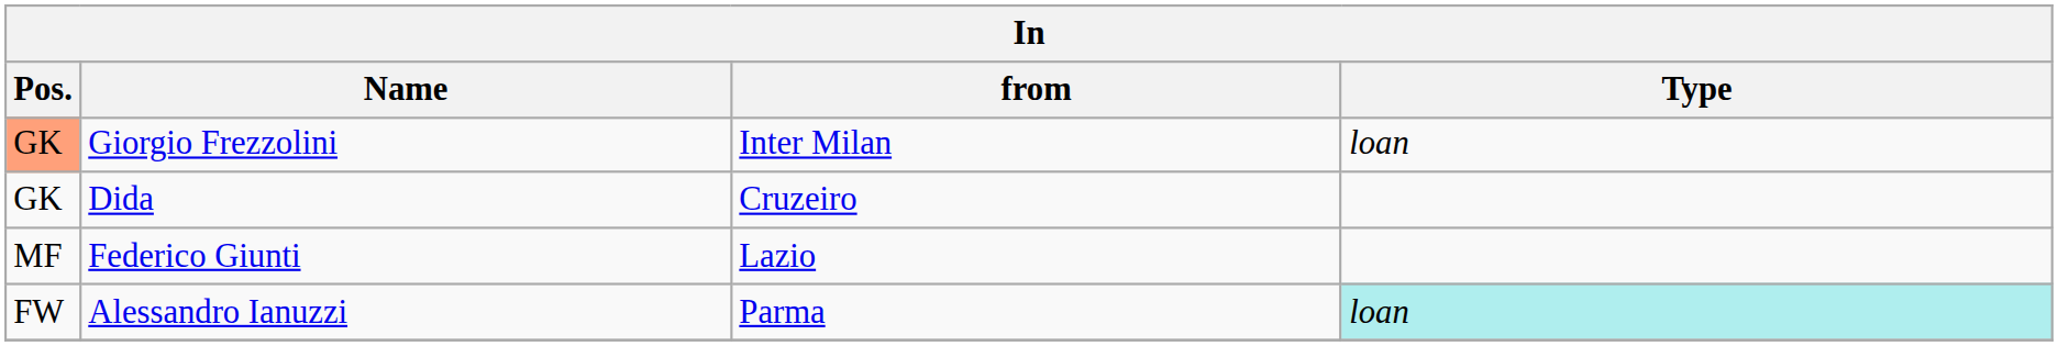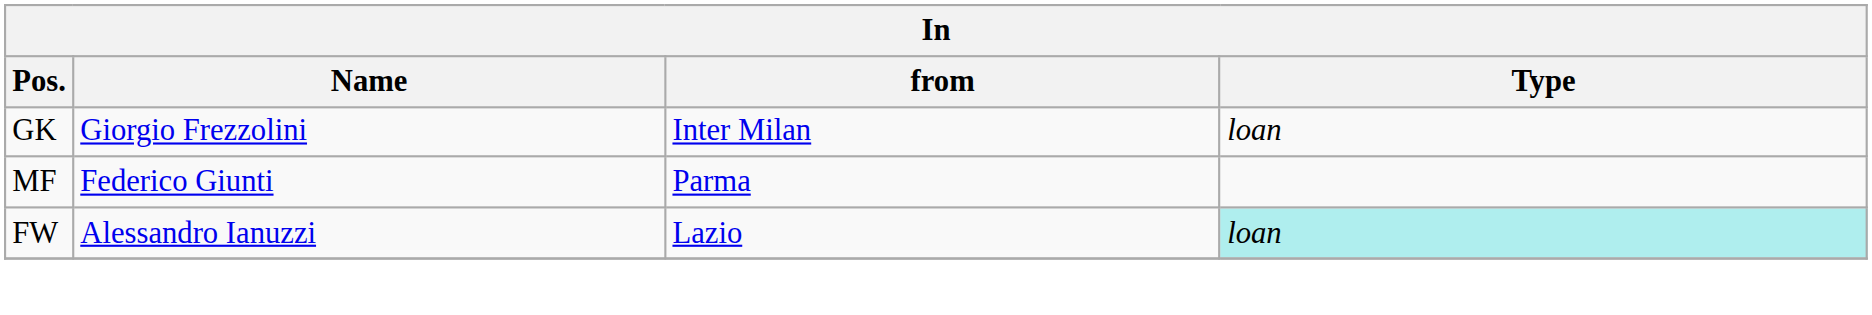 <table class="wikitable" style="font-size:90%;width:99%;">
 <tr>
 <th colspan="4">In</th>
 </tr>
 <tr>
 <th width=3%>Pos.</th>
 <th width=32%>Name</th>
 <th width=30%>from</th>
 <th width=35%>Type</th>
 </tr>
 <tr>
-<td style="background: lightsalmon;">GK</td>
+<td>GK</td>
 <td><a href='#'>Giorgio Frezzolini</a></td>
 <td><a href='#'>Inter Milan</a></td>
 <td><em>loan</em></td>
 </tr>
 <tr>
-<td>GK</td>
-<td><a href='#'>Dida</a></td>
-<td><a href='#'>Cruzeiro</a></td>
-<td></td>
-</tr>
-<tr>
 <td>MF</td>
 <td><a href='#'>Federico Giunti</a></td>
-<td><a href='#'>Lazio</a></td>
+<td><a href='#'>Parma</a></td>
 <td></td>
 </tr>
 <tr>
 <td>FW</td>
 <td><a href='#'>Alessandro Ianuzzi</a></td>
-<td><a href='#'>Parma</a></td>
+<td><a href='#'>Lazio</a></td>
 <td style="background: paleturquoise;"><em>loan</em></td>
 </tr>
 <tr>
 </tr>
 </table>
